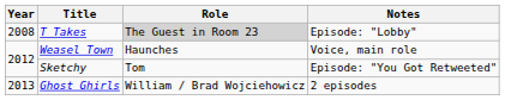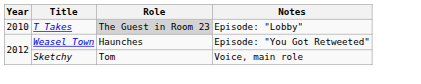 <table class="wikitable sortable">
 <tr>
 <th>Year</th>
 <th>Title</th>
 <th>Role</th>
 <th class="unsortable">Notes</th>
 </tr>
 <tr>
-<td>2008</td>
+<td>2010</td>
 <td><em><a href='#'>T Takes</a></em></td>
 <td style="background: lightgrey;">The Guest in Room 23</td>
 <td>Episode: "Lobby"</td>
 </tr>
 <tr>
 <td rowspan="2">2012</td>
 <td><em><a href='#'>Weasel Town</a></em></td>
 <td>Haunches</td>
-<td>Voice, main role</td>
+<td>Episode: "You Got Retweeted"</td>
 </tr>
 <tr>
 <td><em>Sketchy</em></td>
 <td>Tom</td>
-<td>Episode: "You Got Retweeted"</td>
-</tr>
-<tr>
-<td>2013</td>
-<td><em><a href='#'>Ghost Ghirls</a></em></td>
-<td>William / Brad Wojciehowicz</td>
-<td>2 episodes</td>
+<td>Voice, main role</td>
 </tr>
 </table>
